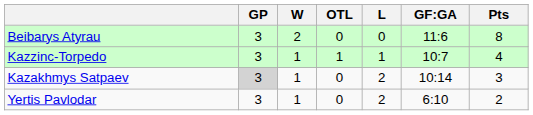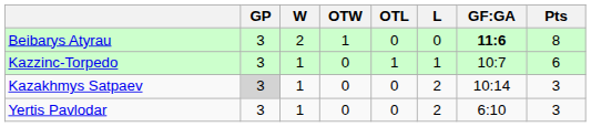 <table class="wikitable" width="50%">
 <tr>
 <th width="30%" bgcolor="#e0e0e0"></th>
 <th width="5%" bgcolor="#e0e0e0">GP</th>
 <th width="5%" bgcolor="#e0e0e0">W</th>
+<th width="5%" bgcolor="#e0e0e0">OTW</th>
 <th width="5%" bgcolor="#e0e0e0">OTL</th>
 <th width="5%" bgcolor="#e0e0e0">L</th>
 <th width="7.5%" bgcolor="#e0e0e0">GF:GA</th>
 <th width="7.5%" bgcolor="#e0e0e0">Pts</th>
 </tr>
 <tr align="center" bgcolor="#CCFFCC">
 <td align="left"><a href='#'>Beibarys Atyrau</a></td>
 <td>3</td>
 <td>2</td>
+<td>1</td>
 <td>0</td>
 <td>0</td>
-<td>11:6</td>
+<td><strong>11:6</strong></td>
 <td>8</td>
 </tr>
 <tr align="center" bgcolor="#CCFFCC">
 <td align="left"><a href='#'>Kazzinc-Torpedo</a></td>
 <td>3</td>
 <td>1</td>
+<td>0</td>
 <td>1</td>
 <td>1</td>
 <td>10:7</td>
-<td>4</td>
+<td>6</td>
 </tr>
 <tr align="center">
 <td align="left"><a href='#'>Kazakhmys Satpaev</a></td>
 <td style="background: lightgrey;">3</td>
 <td>1</td>
+<td>0</td>
 <td>0</td>
 <td>2</td>
 <td>10:14</td>
 <td>3</td>
 </tr>
 <tr align="center">
 <td align="left"><a href='#'>Yertis Pavlodar</a></td>
 <td>3</td>
 <td>1</td>
 <td>0</td>
+<td>0</td>
 <td>2</td>
 <td>6:10</td>
-<td>2</td>
+<td>3</td>
 </tr>
 </table>
